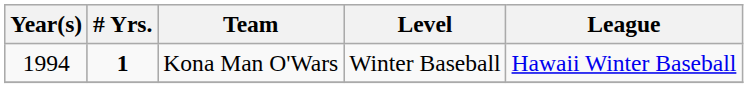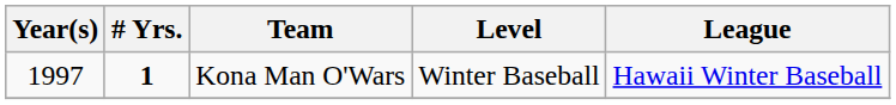 <table class="wikitable" style="text-align:center; font-size: 95%;">
 <tr>
 <th>Year(s)</th>
 <th># Yrs.</th>
 <th>Team</th>
 <th>Level</th>
 <th>League</th>
 </tr>
 <tr>
-<td>1994</td>
+<td>1997</td>
 <td><strong>1</strong></td>
 <td>Kona Man O'Wars</td>
 <td>Winter Baseball</td>
 <td><a href='#'>Hawaii Winter Baseball</a></td>
 </tr>
 <tr>
 </tr>
 </table>
